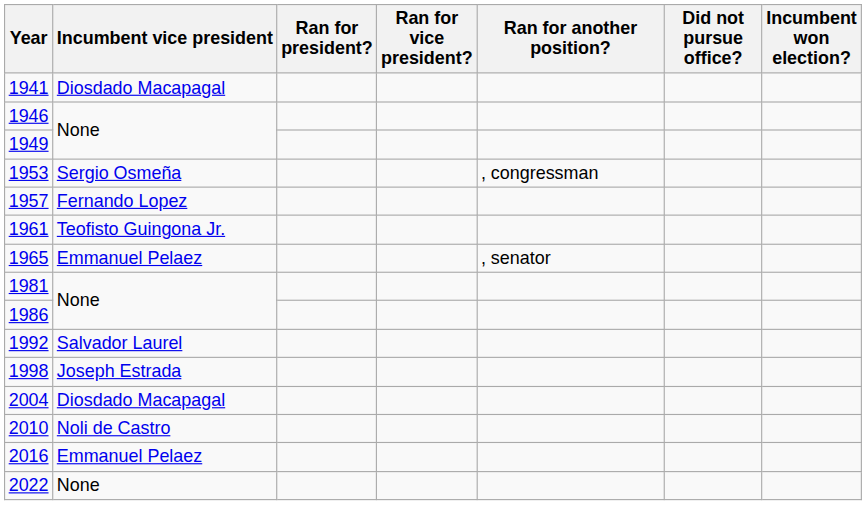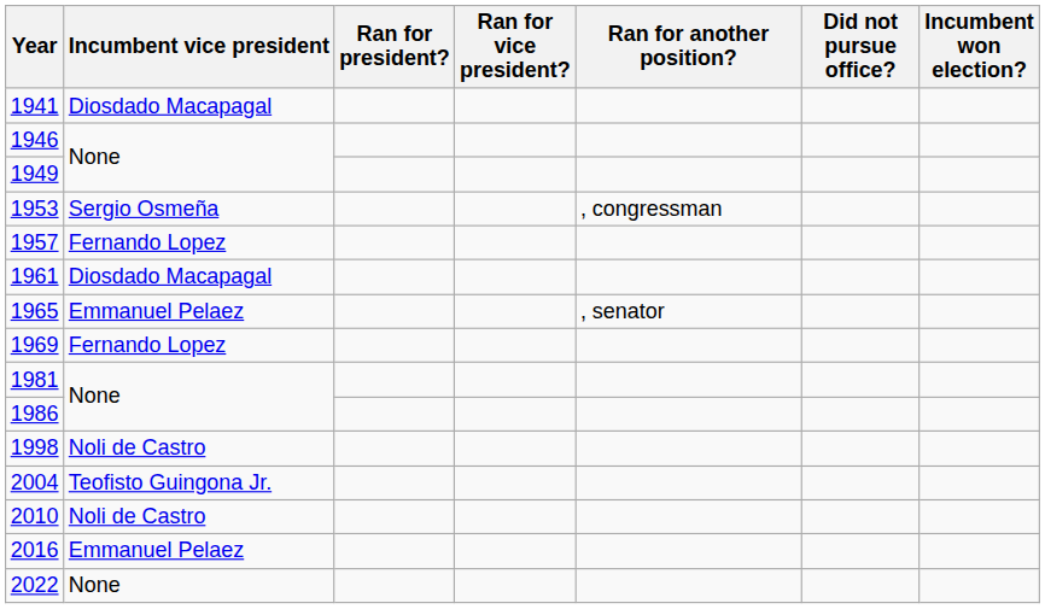 <table class="wikitable">
 <tr>
 <th>Year</th>
 <th>Incumbent vice president</th>
 <th width="80px">Ran for president?</th>
 <th width="80px">Ran for vice president?</th>
 <th width="160px">Ran for another position?</th>
 <th width="80px">Did not pursue office?</th>
 <th width="80px">Incumbent won election?</th>
 </tr>
 <tr>
 <td><a href='#'>1941</a></td>
 <td><a href='#'>Diosdado Macapagal</a></td>
 <td></td>
 <td></td>
 <td></td>
 <td></td>
 <td></td>
 </tr>
 <tr>
 <td><a href='#'>1946</a></td>
 <td rowspan="2">None</td>
 <td></td>
 <td></td>
 <td></td>
 <td></td>
 <td></td>
 </tr>
 <tr>
 <td><a href='#'>1949</a></td>
 <td></td>
 <td></td>
 <td></td>
 <td></td>
 <td></td>
 </tr>
 <tr>
 <td><a href='#'>1953</a></td>
 <td><a href='#'>Sergio Osmeña</a></td>
 <td></td>
 <td></td>
 <td>, congressman</td>
 <td></td>
 <td></td>
 </tr>
 <tr>
 <td><a href='#'>1957</a></td>
 <td><a href='#'>Fernando Lopez</a></td>
 <td></td>
 <td></td>
 <td></td>
 <td></td>
 <td></td>
 </tr>
 <tr>
 <td><a href='#'>1961</a></td>
-<td><a href='#'>Teofisto Guingona Jr.</a></td>
+<td><a href='#'>Diosdado Macapagal</a></td>
 <td></td>
 <td></td>
 <td></td>
 <td></td>
 <td></td>
 </tr>
 <tr>
 <td><a href='#'>1965</a></td>
 <td><a href='#'>Emmanuel Pelaez</a></td>
 <td></td>
 <td></td>
 <td>, senator</td>
+<td></td>
+<td></td>
+</tr>
+<tr>
+<td><a href='#'>1969</a></td>
+<td><a href='#'>Fernando Lopez</a></td>
+<td></td>
+<td></td>
+<td></td>
 <td></td>
 <td></td>
 </tr>
 <tr>
 <td><a href='#'>1981</a></td>
 <td rowspan="2">None</td>
 <td></td>
 <td></td>
 <td></td>
 <td></td>
 <td></td>
 </tr>
 <tr>
 <td><a href='#'>1986</a></td>
 <td></td>
 <td></td>
 <td></td>
 <td></td>
 <td></td>
 </tr>
 <tr>
-<td><a href='#'>1992</a></td>
-<td><a href='#'>Salvador Laurel</a></td>
-<td></td>
-<td></td>
-<td></td>
-<td></td>
-<td></td>
-</tr>
-<tr>
 <td><a href='#'>1998</a></td>
-<td><a href='#'>Joseph Estrada</a></td>
+<td><a href='#'>Noli de Castro</a></td>
 <td></td>
 <td></td>
 <td></td>
 <td></td>
 <td></td>
 </tr>
 <tr>
 <td><a href='#'>2004</a></td>
-<td><a href='#'>Diosdado Macapagal</a></td>
+<td><a href='#'>Teofisto Guingona Jr.</a></td>
 <td></td>
 <td></td>
 <td></td>
 <td></td>
 <td></td>
 </tr>
 <tr>
 <td><a href='#'>2010</a></td>
 <td><a href='#'>Noli de Castro</a></td>
 <td></td>
 <td></td>
 <td></td>
 <td></td>
 <td></td>
 </tr>
 <tr>
 <td><a href='#'>2016</a></td>
 <td><a href='#'>Emmanuel Pelaez</a></td>
 <td></td>
 <td></td>
 <td></td>
 <td></td>
 <td></td>
 </tr>
 <tr>
 <td><a href='#'>2022</a></td>
 <td>None</td>
 <td></td>
 <td></td>
 <td></td>
 <td></td>
 <td></td>
 </tr>
 </table>
